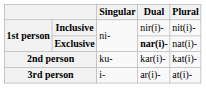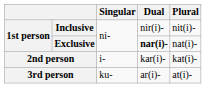 <table class="wikitable">
 <tr>
 <th colspan="2"></th>
 <th>Singular</th>
 <th>Dual</th>
 <th>Plural</th>
 </tr>
 <tr>
 <th rowspan="2">1st person</th>
 <th>Inclusive</th>
 <td rowspan="2">ni-</td>
 <td>nir(i)-</td>
 <td>nit(i)-</td>
 </tr>
 <tr>
 <th>Exclusive</th>
 <td><strong>nar(i)-</strong></td>
 <td>nat(i)-</td>
 </tr>
 <tr>
 <th colspan="2">2nd person</th>
-<td>ku-</td>
+<td>i-</td>
 <td>kar(i)-</td>
 <td>kat(i)-</td>
 </tr>
 <tr>
 <th colspan="2">3rd person</th>
-<td>i-</td>
+<td>ku-</td>
 <td>ar(i)-</td>
 <td>at(i)-</td>
 </tr>
 </table>
